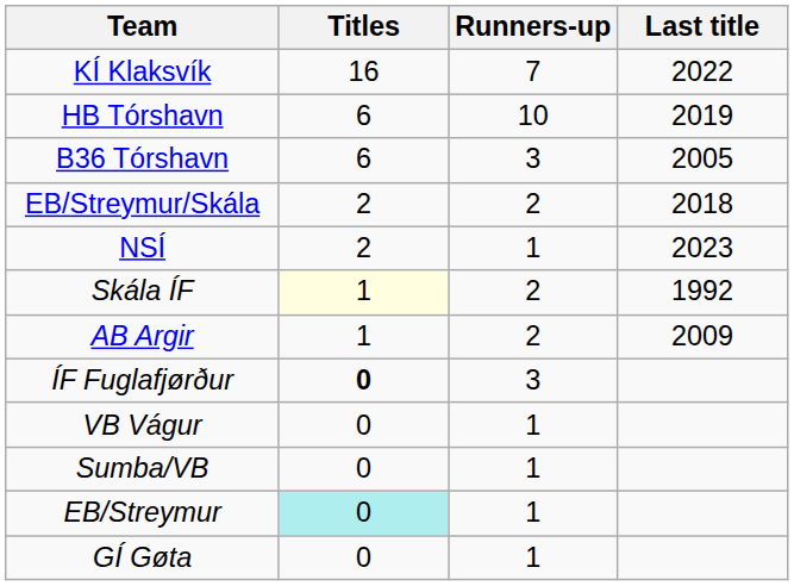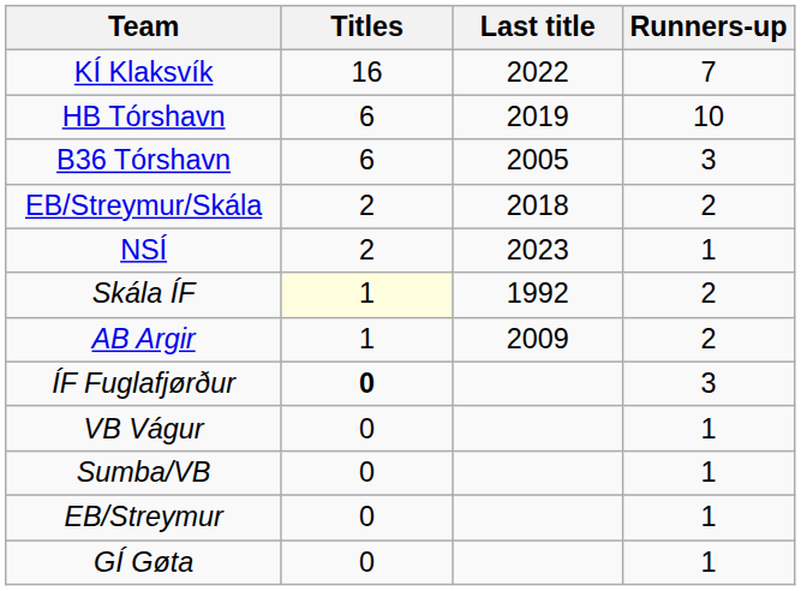 <table class="wikitable sortable" style="text-align:center;">
 <tr>
 <th width=150>Team</th>
 <th width=90>Titles</th>
+<th width=90>Last title</th>
 <th width=90>Runners-up</th>
-<th width=90>Last title</th>
 </tr>
 <tr>
 <td><a href='#'>KÍ Klaksvík</a></td>
 <td>16</td>
+<td>2022</td>
 <td>7</td>
-<td>2022</td>
 </tr>
 <tr>
 <td><a href='#'>HB Tórshavn</a></td>
 <td>6</td>
+<td>2019</td>
 <td>10</td>
-<td>2019</td>
 </tr>
 <tr>
 <td><a href='#'>B36 Tórshavn</a></td>
 <td>6</td>
+<td>2005</td>
 <td>3</td>
-<td>2005</td>
 </tr>
 <tr>
 <td><a href='#'>EB/Streymur/Skála</a></td>
 <td>2</td>
+<td>2018</td>
 <td>2</td>
-<td>2018</td>
 </tr>
 <tr>
 <td><a href='#'>NSÍ</a></td>
 <td>2</td>
+<td>2023</td>
 <td>1</td>
-<td>2023</td>
 </tr>
 <tr>
 <td><em>Skála ÍF</em></td>
 <td style="background: lightyellow;">1</td>
+<td>1992</td>
 <td>2</td>
-<td>1992</td>
 </tr>
 <tr>
 <td><em><a href='#'>AB Argir</a></em></td>
 <td>1</td>
+<td>2009</td>
 <td>2</td>
-<td>2009</td>
 </tr>
 <tr>
 <td><em>ÍF Fuglafjørður</em></td>
 <td><strong>0</strong></td>
+<td></td>
 <td>3</td>
-<td></td>
 </tr>
 <tr>
 <td><em>VB Vágur</em></td>
 <td>0</td>
+<td></td>
 <td>1</td>
-<td></td>
 </tr>
 <tr>
 <td><em>Sumba/VB</em></td>
 <td>0</td>
+<td></td>
 <td>1</td>
-<td></td>
 </tr>
 <tr>
 <td><em>EB/Streymur</em></td>
-<td style="background: paleturquoise;">0</td>
+<td>0</td>
+<td></td>
 <td>1</td>
-<td></td>
 </tr>
 <tr>
 <td><em>GÍ Gøta</em></td>
 <td>0</td>
+<td></td>
 <td>1</td>
-<td></td>
 </tr>
 </table>
